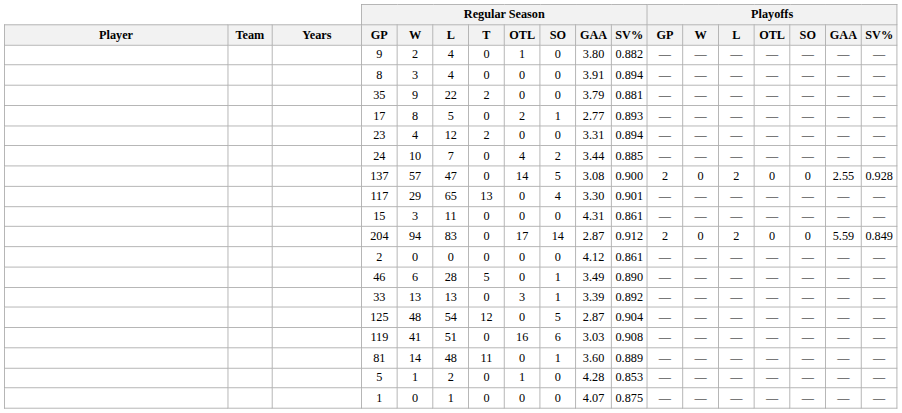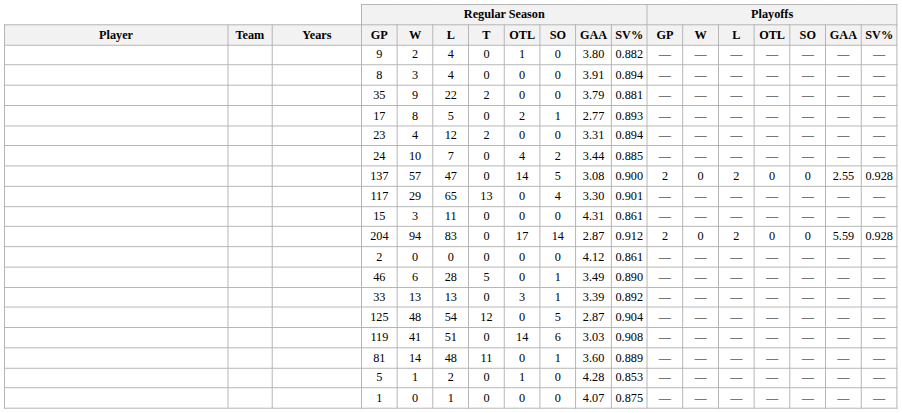 <table class="wikitable sortable" style="text-align:center; border:0; background:white; width:73em; font-size:90%;">
 <tr>
 <th colspan=3 style="border:0; background:white;"></th>
 <th colspan=8>Regular Season</th>
 <th colspan=7>Playoffs</th>
 </tr>
 <tr>
 <th style="width:25%;">Player</th>
 <th style="width:5%;">Team</th>
 <th style="width:10%;">Years</th>
 <th data-sort-type="number" style="width:4%;">GP</th>
 <th data-sort-type="number" style="width:4%;">W</th>
 <th data-sort-type="number" style="width:4%;">L</th>
 <th sort-type="number" style="width:4%;">T</th>
 <th data-sort-type="number" style="width:4%;">OTL</th>
 <th data-sort-type="number" style="width:4%;">SO</th>
 <th data-sort-type="number" style="width:4%;">GAA</th>
 <th data-sort-type="number" style="width:4%;">SV%</th>
 <th data-sort-type="number" style="width:4%;">GP</th>
 <th data-sort-type="number" style="width:4%;">W</th>
 <th data-sort-type="number" style="width:4%;">L</th>
 <th data-sort-type="number" style="width:4%;">OTL</th>
 <th data-sort-type="number" style="width:4%;">SO</th>
 <th data-sort-type="number" style="width:4%;">GAA</th>
 <th data-sort-type="number" style="width:4%;">SV%</th>
 </tr>
 <tr>
 <td></td>
 <td></td>
 <td></td>
 <td>9</td>
 <td>2</td>
 <td>4</td>
 <td>0</td>
 <td>1</td>
 <td>0</td>
 <td>3.80</td>
 <td>0.882</td>
 <td>—</td>
 <td>—</td>
 <td>—</td>
 <td>—</td>
 <td>—</td>
 <td>—</td>
 <td>—</td>
 </tr>
 <tr>
 <td></td>
 <td></td>
 <td></td>
 <td>8</td>
 <td>3</td>
 <td>4</td>
 <td>0</td>
 <td>0</td>
 <td>0</td>
 <td>3.91</td>
 <td>0.894</td>
 <td>—</td>
 <td>—</td>
 <td>—</td>
 <td>—</td>
 <td>—</td>
 <td>—</td>
 <td>—</td>
 </tr>
 <tr>
 <td></td>
 <td></td>
 <td></td>
 <td>35</td>
 <td>9</td>
 <td>22</td>
 <td>2</td>
 <td>0</td>
 <td>0</td>
 <td>3.79</td>
 <td>0.881</td>
 <td>—</td>
 <td>—</td>
 <td>—</td>
 <td>—</td>
 <td>—</td>
 <td>—</td>
 <td>—</td>
 </tr>
 <tr>
 <td></td>
 <td></td>
 <td></td>
 <td>17</td>
 <td>8</td>
 <td>5</td>
 <td>0</td>
 <td>2</td>
 <td>1</td>
 <td>2.77</td>
 <td>0.893</td>
 <td>—</td>
 <td>—</td>
 <td>—</td>
 <td>—</td>
 <td>—</td>
 <td>—</td>
 <td>—</td>
 </tr>
 <tr>
 <td></td>
 <td></td>
 <td></td>
 <td>23</td>
 <td>4</td>
 <td>12</td>
 <td>2</td>
 <td>0</td>
 <td>0</td>
 <td>3.31</td>
 <td>0.894</td>
 <td>—</td>
 <td>—</td>
 <td>—</td>
 <td>—</td>
 <td>—</td>
 <td>—</td>
 <td>—</td>
 </tr>
 <tr>
 <td></td>
 <td></td>
 <td></td>
 <td>24</td>
 <td>10</td>
 <td>7</td>
 <td>0</td>
 <td>4</td>
 <td>2</td>
 <td>3.44</td>
 <td>0.885</td>
 <td>—</td>
 <td>—</td>
 <td>—</td>
 <td>—</td>
 <td>—</td>
 <td>—</td>
 <td>—</td>
 </tr>
 <tr>
 <td></td>
 <td></td>
 <td></td>
 <td>137</td>
 <td>57</td>
 <td>47</td>
 <td>0</td>
 <td>14</td>
 <td>5</td>
 <td>3.08</td>
 <td>0.900</td>
 <td>2</td>
 <td>0</td>
 <td>2</td>
 <td>0</td>
 <td>0</td>
 <td>2.55</td>
 <td>0.928</td>
 </tr>
 <tr>
 <td></td>
 <td></td>
 <td></td>
 <td>117</td>
 <td>29</td>
 <td>65</td>
 <td>13</td>
 <td>0</td>
 <td>4</td>
 <td>3.30</td>
 <td>0.901</td>
 <td>—</td>
 <td>—</td>
 <td>—</td>
 <td>—</td>
 <td>—</td>
 <td>—</td>
 <td>—</td>
 </tr>
 <tr>
 <td></td>
 <td></td>
 <td></td>
 <td>15</td>
 <td>3</td>
 <td>11</td>
 <td>0</td>
 <td>0</td>
 <td>0</td>
 <td>4.31</td>
 <td>0.861</td>
 <td>—</td>
 <td>—</td>
 <td>—</td>
 <td>—</td>
 <td>—</td>
 <td>—</td>
 <td>—</td>
 </tr>
 <tr>
 <td></td>
 <td></td>
 <td></td>
 <td>204</td>
 <td>94</td>
 <td>83</td>
 <td>0</td>
 <td>17</td>
 <td>14</td>
 <td>2.87</td>
 <td>0.912</td>
 <td>2</td>
 <td>0</td>
 <td>2</td>
 <td>0</td>
 <td>0</td>
 <td>5.59</td>
-<td>0.849</td>
+<td>0.928</td>
 </tr>
 <tr>
 <td></td>
 <td></td>
 <td></td>
 <td>2</td>
 <td>0</td>
 <td>0</td>
 <td>0</td>
 <td>0</td>
 <td>0</td>
 <td>4.12</td>
 <td>0.861</td>
 <td>—</td>
 <td>—</td>
 <td>—</td>
 <td>—</td>
 <td>—</td>
 <td>—</td>
 <td>—</td>
 </tr>
 <tr>
 <td></td>
 <td></td>
 <td></td>
 <td>46</td>
 <td>6</td>
 <td>28</td>
 <td>5</td>
 <td>0</td>
 <td>1</td>
 <td>3.49</td>
 <td>0.890</td>
 <td>—</td>
 <td>—</td>
 <td>—</td>
 <td>—</td>
 <td>—</td>
 <td>—</td>
 <td>—</td>
 </tr>
 <tr>
 <td></td>
 <td></td>
 <td></td>
 <td>33</td>
 <td>13</td>
 <td>13</td>
 <td>0</td>
 <td>3</td>
 <td>1</td>
 <td>3.39</td>
 <td>0.892</td>
 <td>—</td>
 <td>—</td>
 <td>—</td>
 <td>—</td>
 <td>—</td>
 <td>—</td>
 <td>—</td>
 </tr>
 <tr>
 <td></td>
 <td></td>
 <td></td>
 <td>125</td>
 <td>48</td>
 <td>54</td>
 <td>12</td>
 <td>0</td>
 <td>5</td>
 <td>2.87</td>
 <td>0.904</td>
 <td>—</td>
 <td>—</td>
 <td>—</td>
 <td>—</td>
 <td>—</td>
 <td>—</td>
 <td>—</td>
 </tr>
 <tr>
 <td></td>
 <td></td>
 <td></td>
 <td>119</td>
 <td>41</td>
 <td>51</td>
 <td>0</td>
-<td>16</td>
+<td>14</td>
 <td>6</td>
 <td>3.03</td>
 <td>0.908</td>
 <td>—</td>
 <td>—</td>
 <td>—</td>
 <td>—</td>
 <td>—</td>
 <td>—</td>
 <td>—</td>
 </tr>
 <tr>
 <td></td>
 <td></td>
 <td></td>
 <td>81</td>
 <td>14</td>
 <td>48</td>
 <td>11</td>
 <td>0</td>
 <td>1</td>
 <td>3.60</td>
 <td>0.889</td>
 <td>—</td>
 <td>—</td>
 <td>—</td>
 <td>—</td>
 <td>—</td>
 <td>—</td>
 <td>—</td>
 </tr>
 <tr>
 <td></td>
 <td></td>
 <td></td>
 <td>5</td>
 <td>1</td>
 <td>2</td>
 <td>0</td>
 <td>1</td>
 <td>0</td>
 <td>4.28</td>
 <td>0.853</td>
 <td>—</td>
 <td>—</td>
 <td>—</td>
 <td>—</td>
 <td>—</td>
 <td>—</td>
 <td>—</td>
 </tr>
 <tr>
 <td></td>
 <td></td>
 <td></td>
 <td>1</td>
 <td>0</td>
 <td>1</td>
 <td>0</td>
 <td>0</td>
 <td>0</td>
 <td>4.07</td>
 <td>0.875</td>
 <td>—</td>
 <td>—</td>
 <td>—</td>
 <td>—</td>
 <td>—</td>
 <td>—</td>
 <td>—</td>
 </tr>
 </table>
